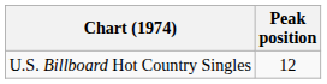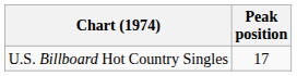 <table class="wikitable">
 <tr>
 <th align="left">Chart (1974)</th>
 <th align="center">Peak<br>position</th>
 </tr>
 <tr>
 <td align="left">U.S. <em>Billboard</em> Hot Country Singles</td>
-<td align="center">12</td>
+<td align="center">17</td>
 </tr>
 </table>
